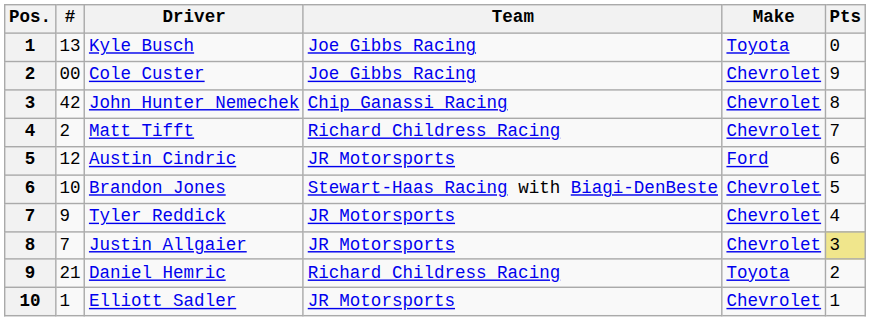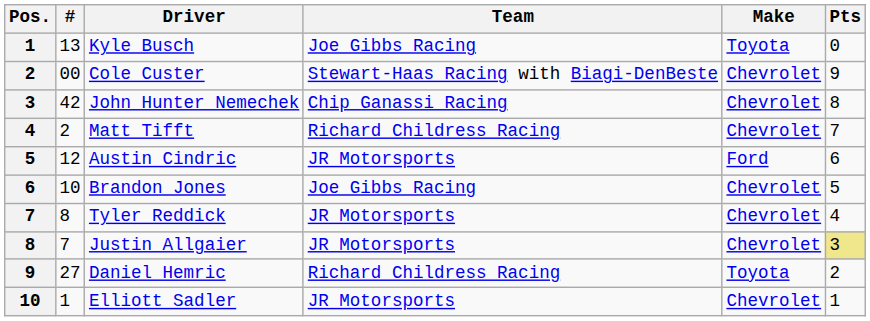 <table class="wikitable" style="font-size:95%">
 <tr>
 <th>Pos.</th>
 <th>#</th>
 <th>Driver</th>
 <th>Team</th>
 <th>Make</th>
 <th>Pts</th>
 </tr>
 <tr>
 <th>1</th>
 <td>13</td>
 <td><a href='#'>Kyle Busch</a></td>
 <td><a href='#'>Joe Gibbs Racing</a></td>
 <td><a href='#'>Toyota</a></td>
 <td>0</td>
 </tr>
 <tr>
 <th>2</th>
 <td>00</td>
 <td><a href='#'>Cole Custer</a></td>
-<td><a href='#'>Joe Gibbs Racing</a></td>
+<td><a href='#'>Stewart-Haas Racing</a> with <a href='#'>Biagi-DenBeste</a></td>
 <td><a href='#'>Chevrolet</a></td>
 <td>9</td>
 </tr>
 <tr>
 <th>3</th>
 <td>42</td>
 <td><a href='#'>John Hunter Nemechek</a></td>
 <td><a href='#'>Chip Ganassi Racing</a></td>
 <td><a href='#'>Chevrolet</a></td>
 <td>8</td>
 </tr>
 <tr>
 <th>4</th>
 <td>2</td>
 <td><a href='#'>Matt Tifft</a></td>
 <td><a href='#'>Richard Childress Racing</a></td>
 <td><a href='#'>Chevrolet</a></td>
 <td>7</td>
 </tr>
 <tr>
 <th>5</th>
 <td>12</td>
 <td><a href='#'>Austin Cindric</a></td>
 <td><a href='#'>JR Motorsports</a></td>
 <td><a href='#'>Ford</a></td>
 <td>6</td>
 </tr>
 <tr>
 <th>6</th>
 <td>10</td>
 <td><a href='#'>Brandon Jones</a></td>
-<td><a href='#'>Stewart-Haas Racing</a> with <a href='#'>Biagi-DenBeste</a></td>
+<td><a href='#'>Joe Gibbs Racing</a></td>
 <td><a href='#'>Chevrolet</a></td>
 <td>5</td>
 </tr>
 <tr>
 <th>7</th>
-<td>9</td>
+<td>8</td>
 <td><a href='#'>Tyler Reddick</a></td>
 <td><a href='#'>JR Motorsports</a></td>
 <td><a href='#'>Chevrolet</a></td>
 <td>4</td>
 </tr>
 <tr>
 <th>8</th>
 <td>7</td>
 <td><a href='#'>Justin Allgaier</a></td>
 <td><a href='#'>JR Motorsports</a></td>
 <td><a href='#'>Chevrolet</a></td>
 <td style="background: khaki;">3</td>
 </tr>
 <tr>
 <th>9</th>
-<td>21</td>
+<td>27</td>
 <td><a href='#'>Daniel Hemric</a></td>
 <td><a href='#'>Richard Childress Racing</a></td>
 <td><a href='#'>Toyota</a></td>
 <td>2</td>
 </tr>
 <tr>
 <th>10</th>
 <td>1</td>
 <td><a href='#'>Elliott Sadler</a></td>
 <td><a href='#'>JR Motorsports</a></td>
 <td><a href='#'>Chevrolet</a></td>
 <td>1</td>
 </tr>
 </table>
